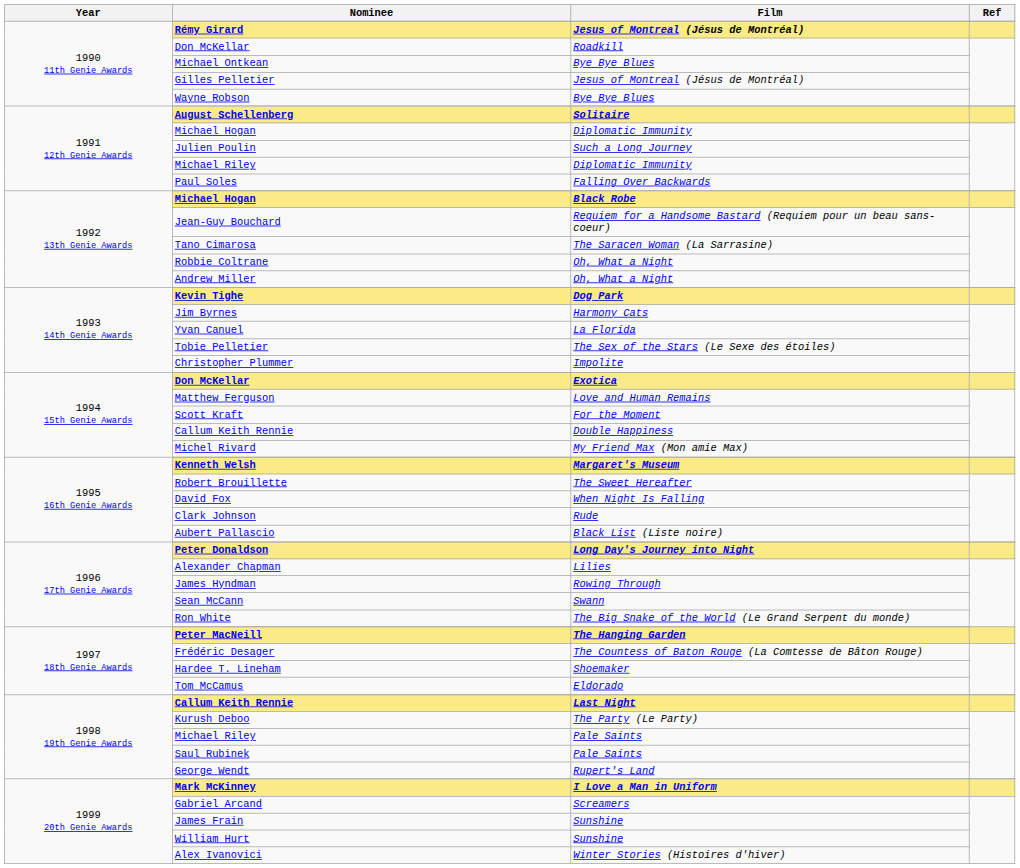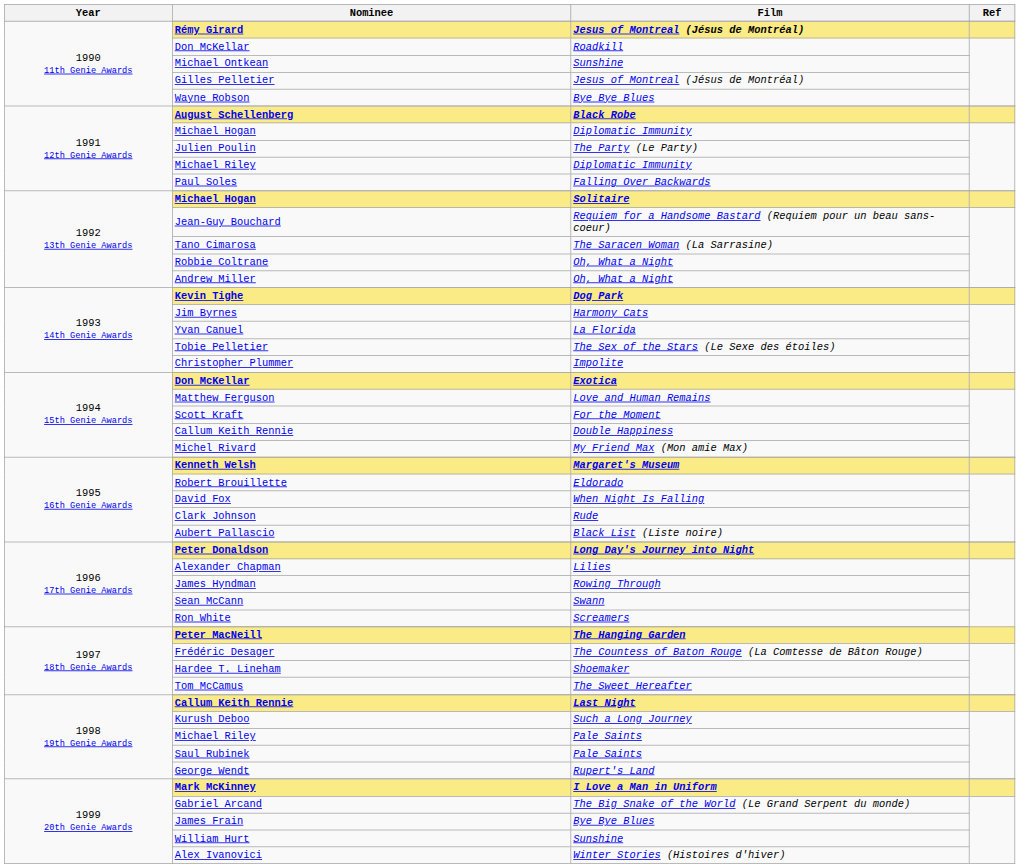 <table class="wikitable" style="width:100%;">
 <tr style="background:#bebebe;">
 <th style="width:8%;">Year</th>
 <th style="width:19%;">Nominee</th>
 <th style="width:19%;">Film</th>
 <th style="width:2%;">Ref</th>
 </tr>
 <tr>
 <td rowspan="6" align="center">1990 <br> <small><a href='#'>11th Genie Awards</a></small></td>
 </tr>
 <tr style="background:#FAEB86;">
 <td><strong><a href='#'>Rémy Girard</a></strong></td>
 <td><strong><em><a href='#'>Jesus of Montreal</a> (Jésus de Montréal)</em></strong></td>
 <td></td>
 </tr>
 <tr>
 <td><a href='#'>Don McKellar</a></td>
 <td><em><a href='#'>Roadkill</a></em></td>
 <td rowspan=4></td>
 </tr>
 <tr>
 <td><a href='#'>Michael Ontkean</a></td>
-<td><em><a href='#'>Bye Bye Blues</a></em></td>
+<td><em><a href='#'>Sunshine</a></em></td>
 </tr>
 <tr>
 <td><a href='#'>Gilles Pelletier</a></td>
 <td><em><a href='#'>Jesus of Montreal</a> (Jésus de Montréal)</em></td>
 </tr>
 <tr>
 <td><a href='#'>Wayne Robson</a></td>
 <td><em><a href='#'>Bye Bye Blues</a></em></td>
 </tr>
 <tr>
 <td rowspan="6" align="center">1991 <br> <small><a href='#'>12th Genie Awards</a></small></td>
 </tr>
 <tr style="background:#FAEB86;">
 <td><strong><a href='#'>August Schellenberg</a></strong></td>
-<td><strong><em><a href='#'>Solitaire</a></em></strong></td>
+<td><strong><em><a href='#'>Black Robe</a></em></strong></td>
 <td></td>
 </tr>
 <tr>
 <td><a href='#'>Michael Hogan</a></td>
 <td><em><a href='#'>Diplomatic Immunity</a></em></td>
 <td rowspan=4></td>
 </tr>
 <tr>
 <td><a href='#'>Julien Poulin</a></td>
-<td><em><a href='#'>Such a Long Journey</a></em></td>
+<td><em><a href='#'>The Party</a> (Le Party)</em></td>
 </tr>
 <tr>
 <td><a href='#'>Michael Riley</a></td>
 <td><em><a href='#'>Diplomatic Immunity</a></em></td>
 </tr>
 <tr>
 <td><a href='#'>Paul Soles</a></td>
 <td><em><a href='#'>Falling Over Backwards</a></em></td>
 </tr>
 <tr>
 <td rowspan="6" align="center">1992 <br> <small><a href='#'>13th Genie Awards</a></small></td>
 </tr>
 <tr style="background:#FAEB86;">
 <td><strong><a href='#'>Michael Hogan</a></strong></td>
-<td><strong><em><a href='#'>Black Robe</a></em></strong></td>
+<td><strong><em><a href='#'>Solitaire</a></em></strong></td>
 <td></td>
 </tr>
 <tr>
 <td><a href='#'>Jean-Guy Bouchard</a></td>
 <td><em><a href='#'>Requiem for a Handsome Bastard</a> (Requiem pour un beau sans-coeur)</em></td>
 <td rowspan=4></td>
 </tr>
 <tr>
 <td><a href='#'>Tano Cimarosa</a></td>
 <td><em><a href='#'>The Saracen Woman</a> (La Sarrasine)</em></td>
 </tr>
 <tr>
 <td><a href='#'>Robbie Coltrane</a></td>
 <td><em><a href='#'>Oh, What a Night</a></em></td>
 </tr>
 <tr>
 <td><a href='#'>Andrew Miller</a></td>
 <td><em><a href='#'>Oh, What a Night</a></em></td>
 </tr>
 <tr>
 <td rowspan="6" align="center">1993 <br> <small><a href='#'>14th Genie Awards</a></small></td>
 </tr>
 <tr style="background:#FAEB86;">
 <td><strong><a href='#'>Kevin Tighe</a></strong></td>
 <td><strong><em><a href='#'>Dog Park</a></em></strong></td>
 <td></td>
 </tr>
 <tr>
 <td><a href='#'>Jim Byrnes</a></td>
 <td><em><a href='#'>Harmony Cats</a></em></td>
 <td rowspan=4></td>
 </tr>
 <tr>
 <td><a href='#'>Yvan Canuel</a></td>
 <td><em><a href='#'>La Florida</a></em></td>
 </tr>
 <tr>
 <td><a href='#'>Tobie Pelletier</a></td>
 <td><em><a href='#'>The Sex of the Stars</a> (Le Sexe des étoiles)</em></td>
 </tr>
 <tr>
 <td><a href='#'>Christopher Plummer</a></td>
 <td><em><a href='#'>Impolite</a></em></td>
 </tr>
 <tr>
 <td rowspan="6" align="center">1994 <br> <small><a href='#'>15th Genie Awards</a></small></td>
 </tr>
 <tr style="background:#FAEB86;">
 <td><strong><a href='#'>Don McKellar</a></strong></td>
 <td><strong><em><a href='#'>Exotica</a></em></strong></td>
 <td></td>
 </tr>
 <tr>
 <td><a href='#'>Matthew Ferguson</a></td>
 <td><em><a href='#'>Love and Human Remains</a></em></td>
 <td rowspan=4></td>
 </tr>
 <tr>
 <td><a href='#'>Scott Kraft</a></td>
 <td><em><a href='#'>For the Moment</a></em></td>
 </tr>
 <tr>
 <td><a href='#'>Callum Keith Rennie</a></td>
 <td><em><a href='#'>Double Happiness</a></em></td>
 </tr>
 <tr>
 <td><a href='#'>Michel Rivard</a></td>
 <td><em><a href='#'>My Friend Max</a> (Mon amie Max)</em></td>
 </tr>
 <tr>
 <td rowspan="6" align="center">1995 <br> <small><a href='#'>16th Genie Awards</a></small></td>
 </tr>
 <tr style="background:#FAEB86;">
 <td><strong><a href='#'>Kenneth Welsh</a></strong></td>
 <td><strong><em><a href='#'>Margaret's Museum</a></em></strong></td>
 <td></td>
 </tr>
 <tr>
 <td><a href='#'>Robert Brouillette</a></td>
-<td><em><a href='#'>The Sweet Hereafter</a></em></td>
+<td><em><a href='#'>Eldorado</a></em></td>
 <td rowspan=4></td>
 </tr>
 <tr>
 <td><a href='#'>David Fox</a></td>
 <td><em><a href='#'>When Night Is Falling</a></em></td>
 </tr>
 <tr>
 <td><a href='#'>Clark Johnson</a></td>
 <td><em><a href='#'>Rude</a></em></td>
 </tr>
 <tr>
 <td><a href='#'>Aubert Pallascio</a></td>
 <td><em><a href='#'>Black List</a> (Liste noire)</em></td>
 </tr>
 <tr>
 <td rowspan="6" align="center">1996 <br> <small><a href='#'>17th Genie Awards</a></small></td>
 </tr>
 <tr style="background:#FAEB86;">
 <td><strong><a href='#'>Peter Donaldson</a></strong></td>
 <td><strong><em><a href='#'>Long Day's Journey into Night</a></em></strong></td>
 <td></td>
 </tr>
 <tr>
 <td><a href='#'>Alexander Chapman</a></td>
 <td><em><a href='#'>Lilies</a></em></td>
 <td rowspan=5></td>
 </tr>
 <tr>
 <td><a href='#'>James Hyndman</a></td>
 <td><em><a href='#'>Rowing Through</a></em></td>
 </tr>
 <tr>
 <td><a href='#'>Sean McCann</a></td>
 <td><em><a href='#'>Swann</a></em></td>
 </tr>
 <tr>
 <td><a href='#'>Ron White</a></td>
-<td><em><a href='#'>The Big Snake of the World</a> (Le Grand Serpent du monde)</em></td>
+<td><em><a href='#'>Screamers</a></em></td>
 </tr>
 <tr>
 <td rowspan="5" align="center">1997 <br> <small><a href='#'>18th Genie Awards</a></small></td>
 </tr>
 <tr style="background:#FAEB86;">
 <td><strong><a href='#'>Peter MacNeill</a></strong></td>
 <td><strong><em><a href='#'>The Hanging Garden</a></em></strong></td>
 <td></td>
 </tr>
 <tr>
 <td><a href='#'>Frédéric Desager</a></td>
 <td><em><a href='#'>The Countess of Baton Rouge</a> (La Comtesse de Bâton Rouge)</em></td>
 <td rowspan=3></td>
 </tr>
 <tr>
 <td><a href='#'>Hardee T. Lineham</a></td>
 <td><em><a href='#'>Shoemaker</a></em></td>
 </tr>
 <tr>
 <td><a href='#'>Tom McCamus</a></td>
-<td><em><a href='#'>Eldorado</a></em></td>
+<td><em><a href='#'>The Sweet Hereafter</a></em></td>
 </tr>
 <tr>
 <td rowspan="6" align="center">1998 <br> <small><a href='#'>19th Genie Awards</a></small></td>
 </tr>
 <tr style="background:#FAEB86;">
 <td><strong><a href='#'>Callum Keith Rennie</a></strong></td>
 <td><strong><em><a href='#'>Last Night</a></em></strong></td>
 <td></td>
 </tr>
 <tr>
 <td><a href='#'>Kurush Deboo</a></td>
-<td><em><a href='#'>The Party</a> (Le Party)</em></td>
+<td><em><a href='#'>Such a Long Journey</a></em></td>
 <td rowspan=4></td>
 </tr>
 <tr>
 <td><a href='#'>Michael Riley</a></td>
 <td><em><a href='#'>Pale Saints</a></em></td>
 </tr>
 <tr>
 <td><a href='#'>Saul Rubinek</a></td>
 <td><em><a href='#'>Pale Saints</a></em></td>
 </tr>
 <tr>
 <td><a href='#'>George Wendt</a></td>
 <td><em><a href='#'>Rupert's Land</a></em></td>
 </tr>
 <tr>
 <td rowspan="6" align="center">1999 <br> <small><a href='#'>20th Genie Awards</a></small></td>
 </tr>
 <tr style="background:#FAEB86;">
 <td><strong><a href='#'>Mark McKinney</a></strong></td>
 <td><strong><em><a href='#'>I Love a Man in Uniform</a></em></strong></td>
 <td></td>
 </tr>
 <tr>
 <td><a href='#'>Gabriel Arcand</a></td>
-<td><em><a href='#'>Screamers</a></em></td>
+<td><em><a href='#'>The Big Snake of the World</a> (Le Grand Serpent du monde)</em></td>
 <td rowspan=4></td>
 </tr>
 <tr>
 <td><a href='#'>James Frain</a></td>
-<td><em><a href='#'>Sunshine</a></em></td>
+<td><em><a href='#'>Bye Bye Blues</a></em></td>
 </tr>
 <tr>
 <td><a href='#'>William Hurt</a></td>
 <td><em><a href='#'>Sunshine</a></em></td>
 </tr>
 <tr>
 <td><a href='#'>Alex Ivanovici</a></td>
 <td><em><a href='#'>Winter Stories</a> (Histoires d'hiver)</em></td>
 </tr>
 </table>
